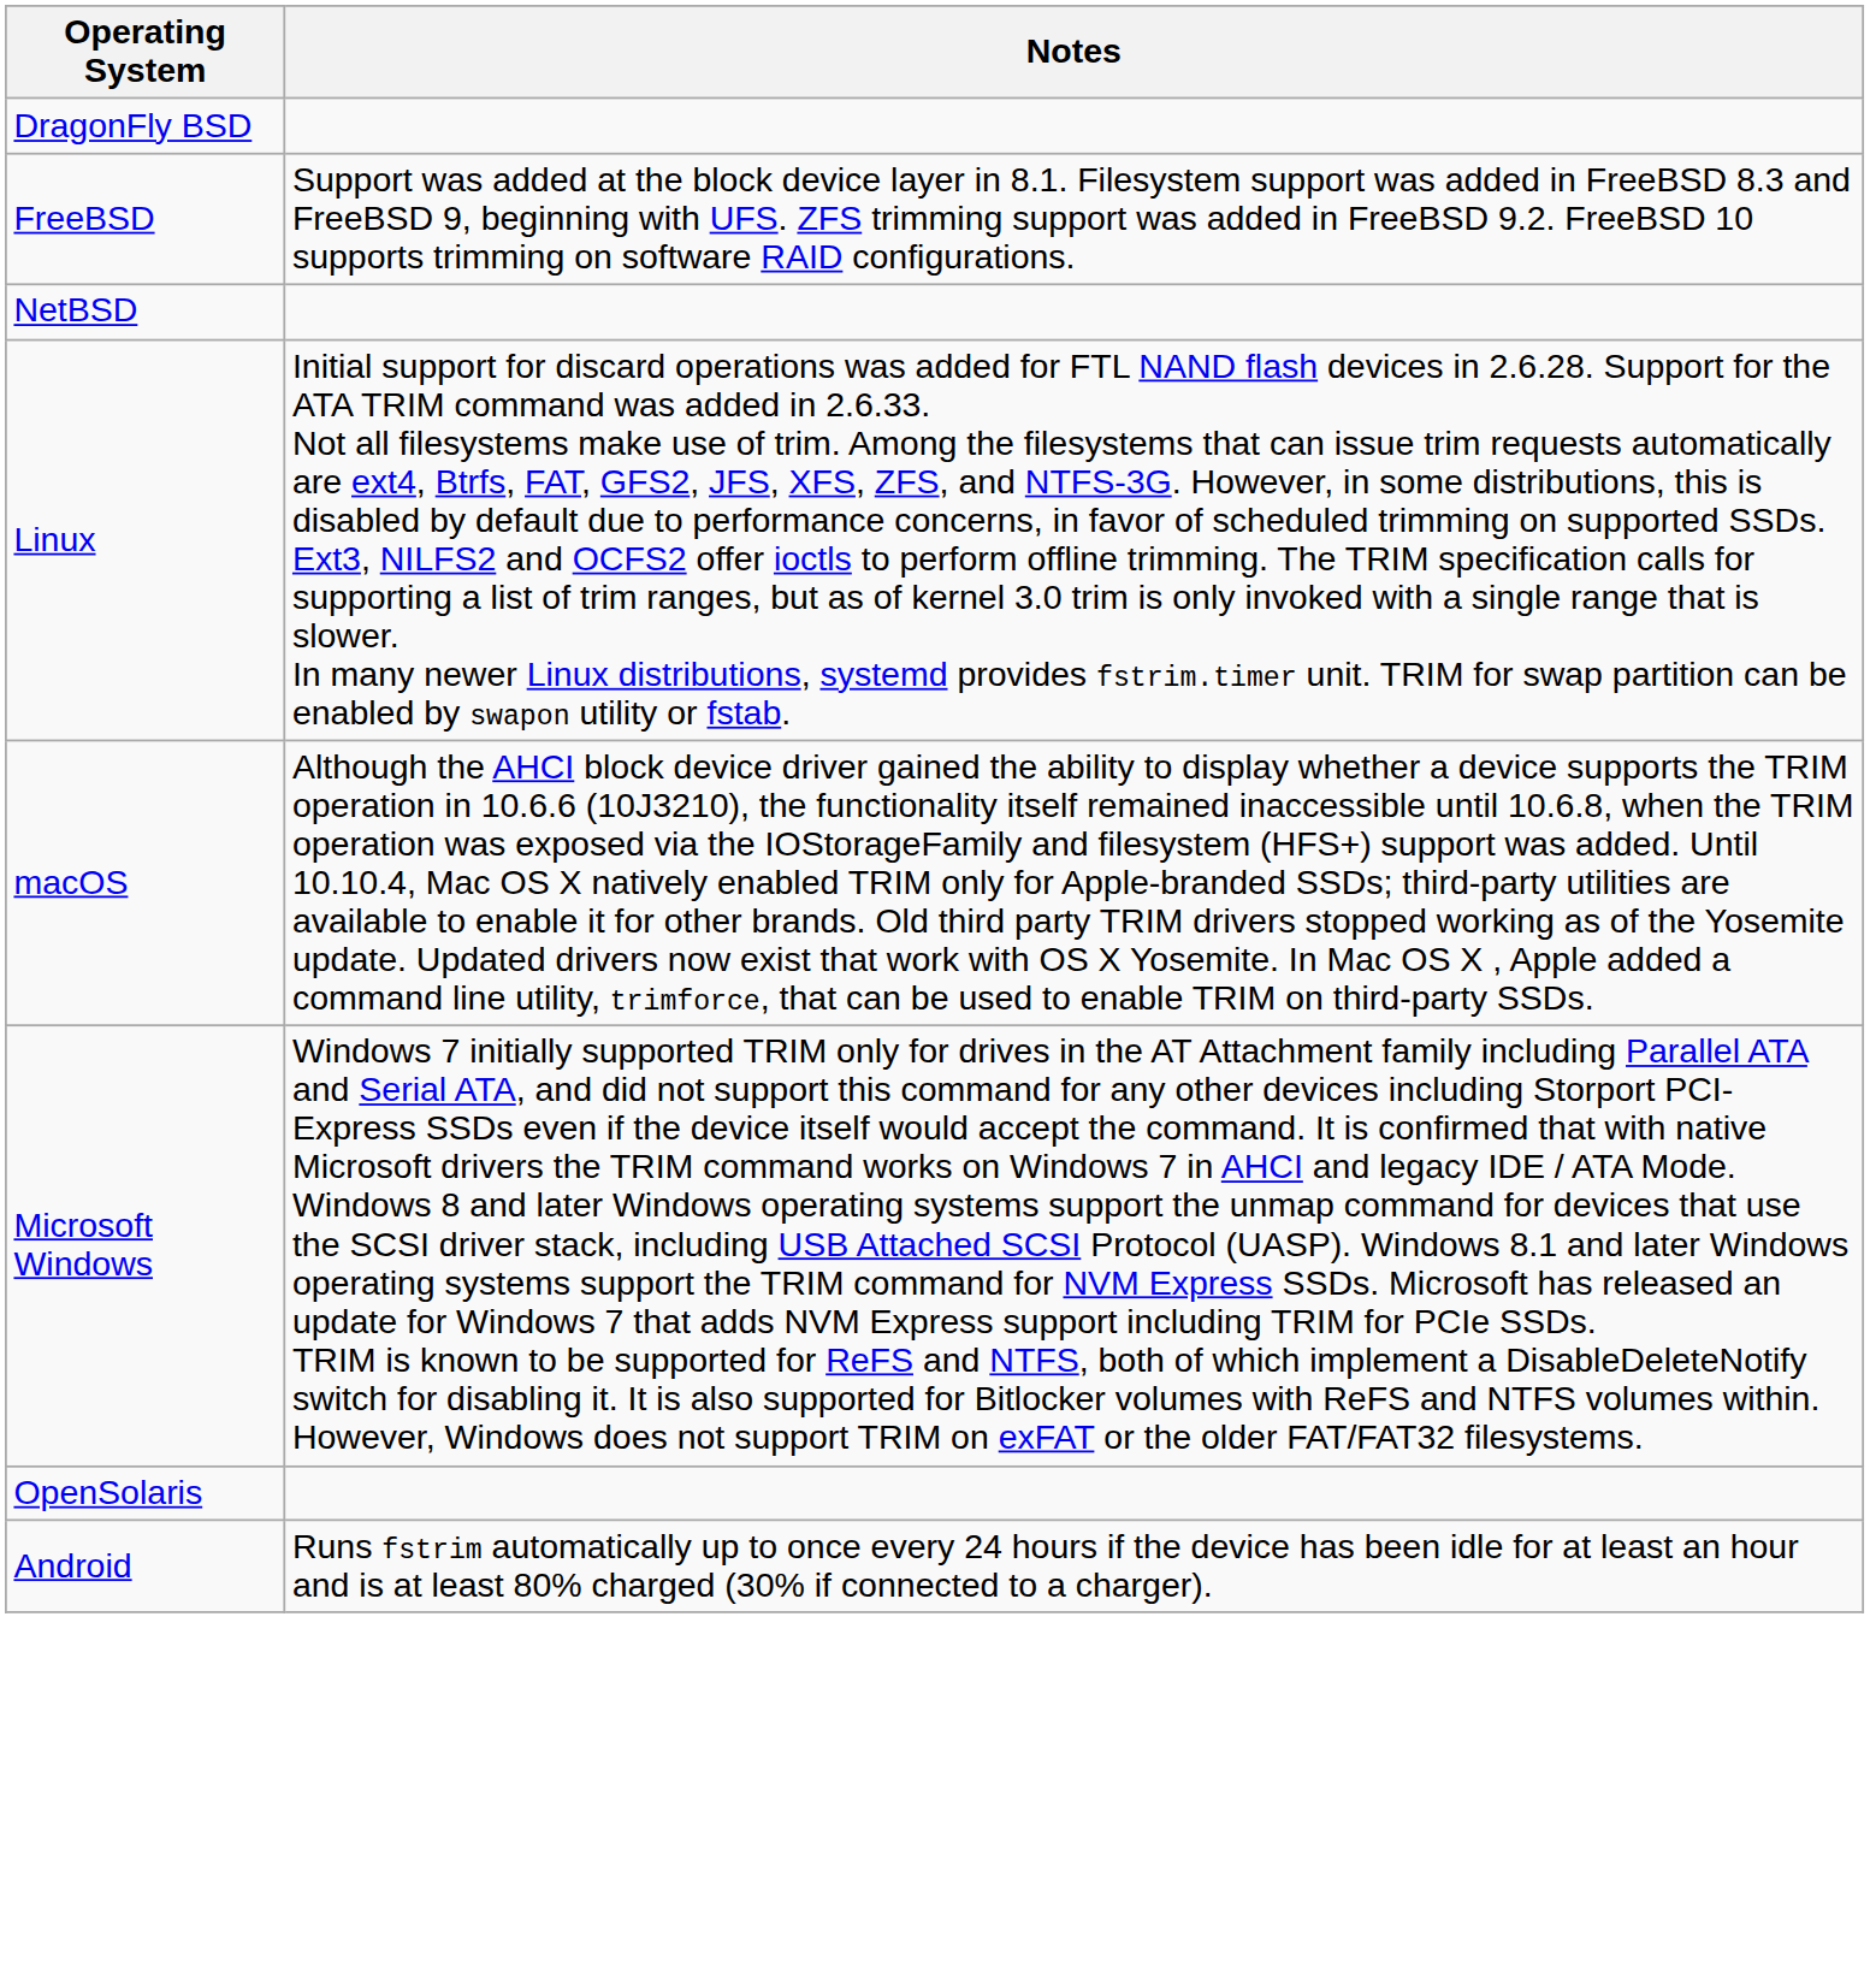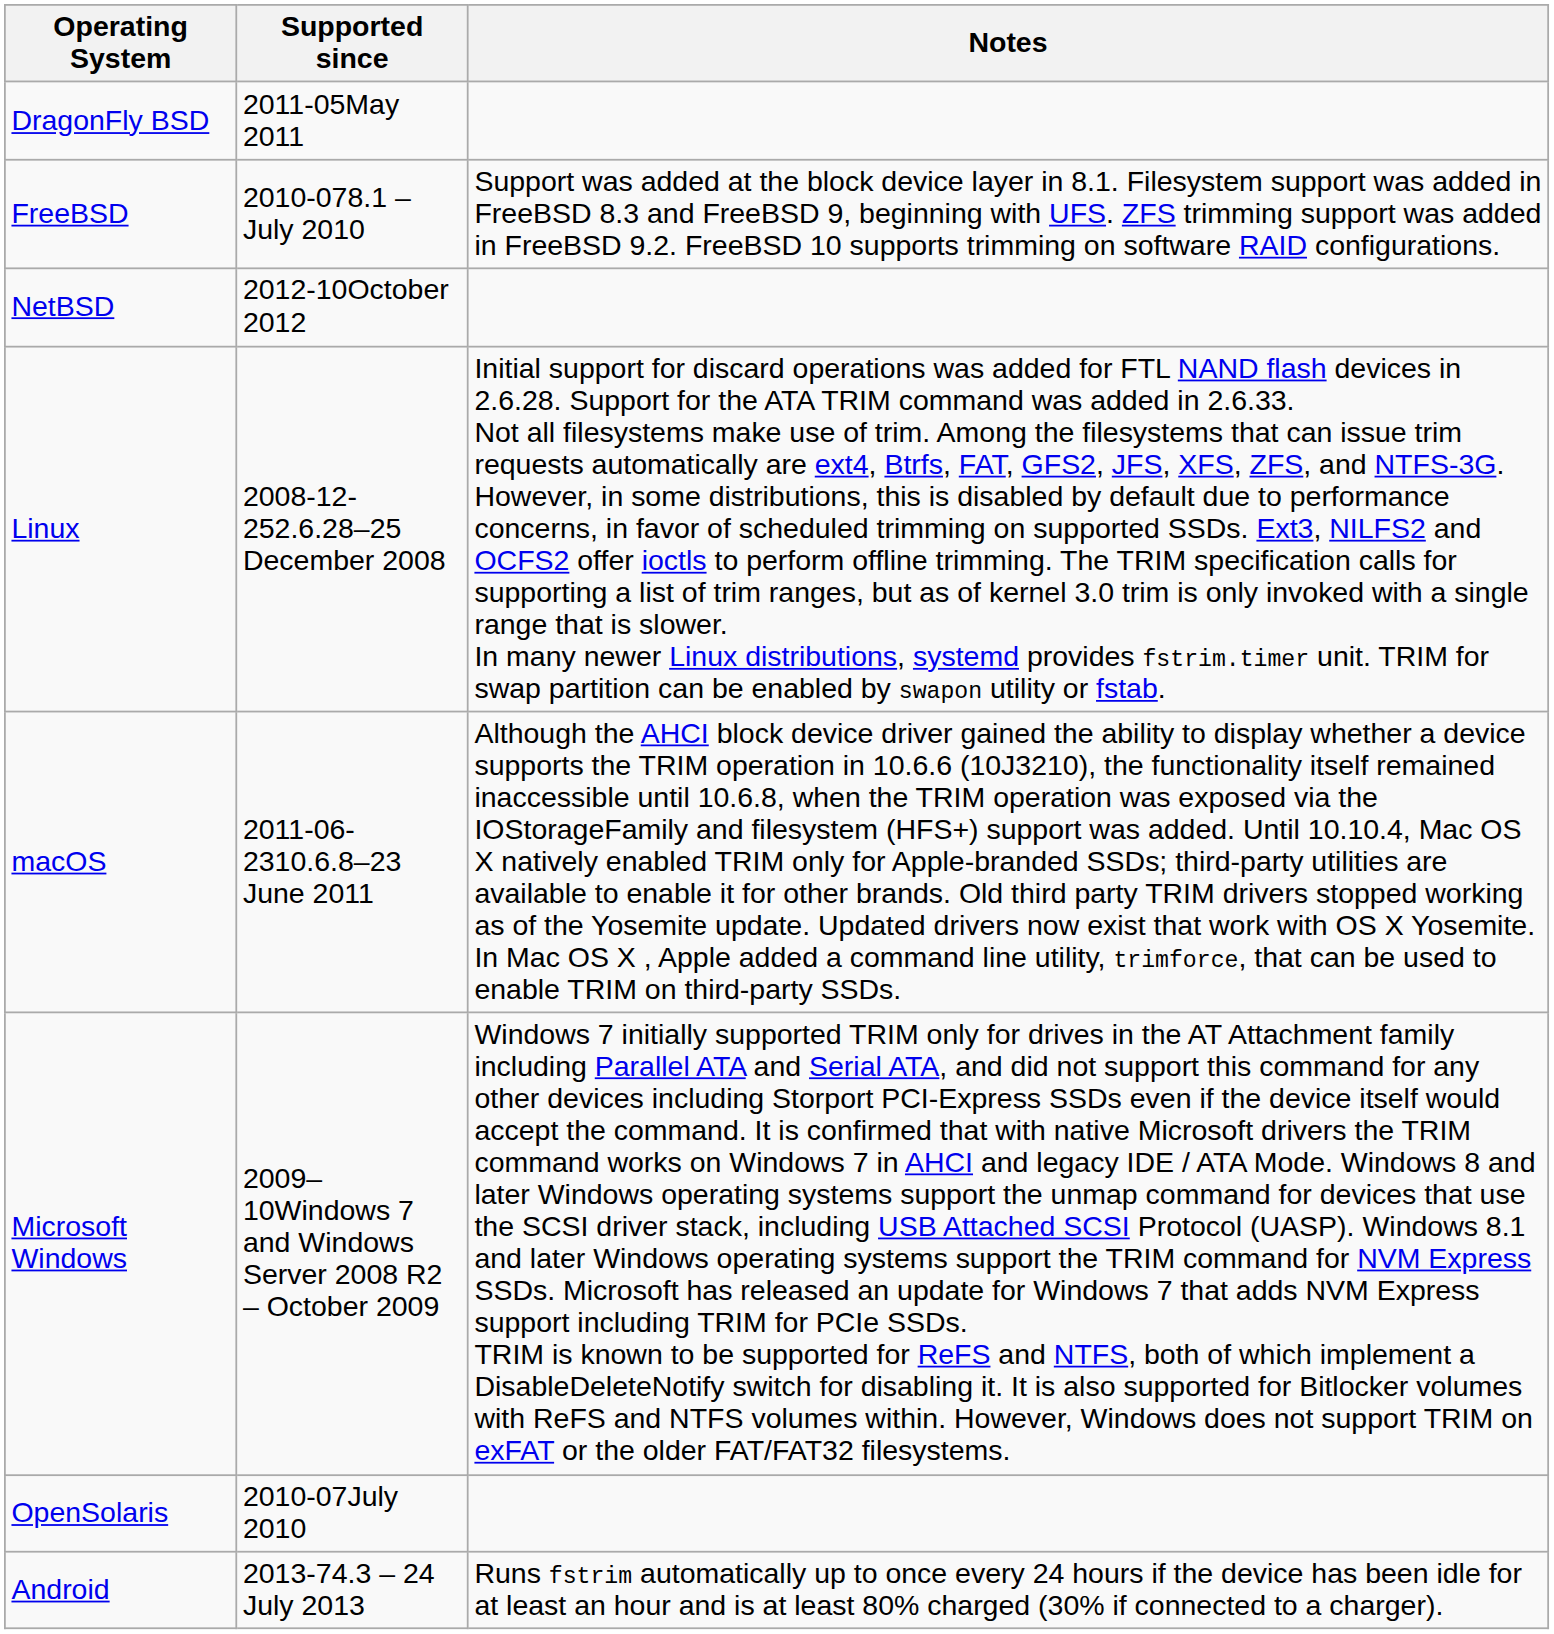 <table class="wikitable sortable">
 <tr>
 <th width="15%">Operating System</th>
+<th width="15%">Supported since</th>
 <th>Notes</th>
 </tr>
 <tr>
 <td><a href='#'>DragonFly BSD</a></td>
+<td><span>2011-05</span>May 2011</td>
 <td></td>
 </tr>
 <tr>
 <td><a href='#'>FreeBSD</a></td>
+<td><span>2010-07</span>8.1 – July 2010</td>
 <td>Support was added at the block device layer in 8.1. Filesystem support was added in FreeBSD 8.3 and FreeBSD 9, beginning with <a href='#'>UFS</a>. <a href='#'>ZFS</a> trimming support was added in FreeBSD 9.2. FreeBSD 10 supports trimming on software <a href='#'>RAID</a> configurations.</td>
 </tr>
 <tr>
 <td><a href='#'>NetBSD</a></td>
+<td><span>2012-10</span>October 2012</td>
 <td></td>
 </tr>
 <tr>
 <td><a href='#'>Linux</a></td>
+<td><span>2008-12-25</span>2.6.28–25 December 2008</td>
 <td>Initial support for discard operations was added for FTL <a href='#'>NAND flash</a> devices in 2.6.28. Support for the ATA TRIM command was added in 2.6.33.<br>Not all filesystems make use of trim. Among the filesystems that can issue trim requests automatically are <a href='#'>ext4</a>, <a href='#'>Btrfs</a>, <a href='#'>FAT</a>, <a href='#'>GFS2</a>, <a href='#'>JFS</a>, <a href='#'>XFS</a>, <a href='#'>ZFS</a>, and <a href='#'>NTFS-3G</a>. However, in some distributions, this is disabled by default due to performance concerns, in favor of scheduled trimming on supported SSDs. <a href='#'>Ext3</a>, <a href='#'>NILFS2</a> and <a href='#'>OCFS2</a> offer <a href='#'>ioctls</a> to perform offline trimming. The TRIM specification calls for supporting a list of trim ranges, but as of kernel 3.0 trim is only invoked with a single range that is slower.<br>In many newer <a href='#'>Linux distributions</a>, <a href='#'>systemd</a> provides <code>fstrim.timer</code> unit. TRIM for swap partition can be enabled by <code>swapon</code> utility or <a href='#'>fstab</a>.</td>
 </tr>
 <tr>
 <td><a href='#'>macOS</a></td>
+<td><span>2011-06-23</span>10.6.8–23 June 2011</td>
 <td>Although the <a href='#'>AHCI</a> block device driver gained the ability to display whether a device supports the TRIM operation in 10.6.6 (10J3210), the functionality itself remained inaccessible until 10.6.8, when the TRIM operation was exposed via the IOStorageFamily and filesystem (HFS+) support was added. Until 10.10.4, Mac OS X natively enabled TRIM only for Apple-branded SSDs; third-party utilities are available to enable it for other brands. Old third party TRIM drivers stopped working as of the Yosemite update. Updated drivers now exist that work with OS X Yosemite. In Mac OS X , Apple added a command line utility, <code>trimforce</code>, that can be used to enable TRIM on third-party SSDs.</td>
 </tr>
 <tr>
 <td><a href='#'>Microsoft Windows</a></td>
+<td><span>2009–10</span>Windows 7 and Windows Server 2008 R2 – October 2009</td>
 <td>Windows 7 initially supported TRIM only for drives in the AT Attachment family including <a href='#'>Parallel ATA</a> and <a href='#'>Serial ATA</a>, and did not support this command for any other devices including Storport PCI-Express SSDs even if the device itself would accept the command. It is confirmed that with native Microsoft drivers the TRIM command works on Windows 7 in <a href='#'>AHCI</a> and legacy IDE / ATA Mode. Windows 8 and later Windows operating systems support the unmap command for devices that use the SCSI driver stack, including <a href='#'>USB Attached SCSI</a> Protocol (UASP). Windows 8.1 and later Windows operating systems support the TRIM command for <a href='#'>NVM Express</a> SSDs. Microsoft has released an update for Windows 7 that adds NVM Express support including TRIM for PCIe SSDs.<br>TRIM is known to be supported for <a href='#'>ReFS</a> and <a href='#'>NTFS</a>, both of which implement a DisableDeleteNotify switch for disabling it. It is also supported for Bitlocker volumes with ReFS and NTFS volumes within. However, Windows does not support TRIM on <a href='#'>exFAT</a> or the older FAT/FAT32 filesystems.</td>
 </tr>
 <tr>
 <td><a href='#'>OpenSolaris</a></td>
+<td><span>2010-07</span>July 2010</td>
 <td></td>
 </tr>
 <tr>
 <td><a href='#'>Android</a></td>
+<td><span>2013-7</span>4.3 – 24 July 2013</td>
 <td>Runs <code>fstrim</code> automatically up to once every 24 hours if the device has been idle for at least an hour and is at least 80% charged (30% if connected to a charger).</td>
 </tr>
 </table>
